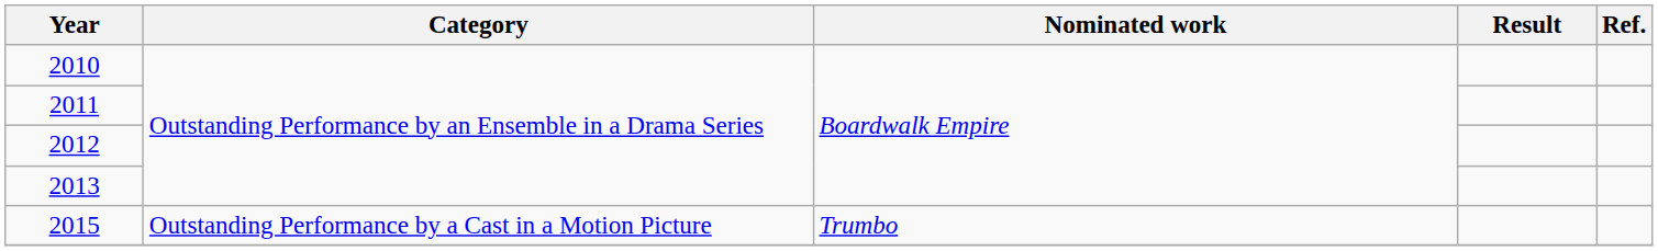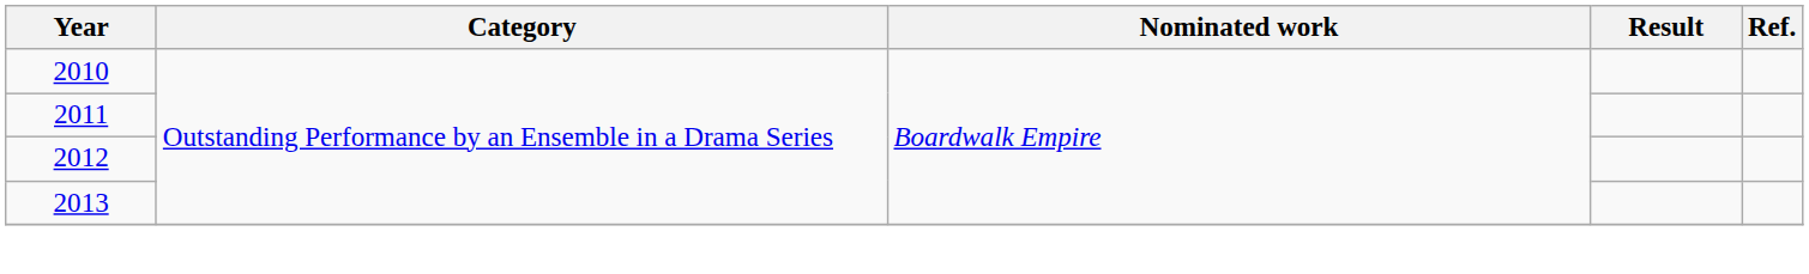 <table class=wikitable>
 <tr>
 <th scope="col" style="width:5em;">Year</th>
 <th scope="col" style="width:26em;">Category</th>
 <th scope="col" style="width:25em;">Nominated work</th>
 <th scope="col" style="width:5em;">Result</th>
 <th>Ref.</th>
 </tr>
 <tr>
 <td style="text-align:center;"><a href='#'>2010</a></td>
 <td rowspan=4><a href='#'>Outstanding Performance by an Ensemble in a Drama Series</a></td>
 <td rowspan=4><em><a href='#'>Boardwalk Empire</a></em></td>
 <td></td>
 <td></td>
 </tr>
 <tr>
 <td style="text-align:center;"><a href='#'>2011</a></td>
 <td></td>
 <td></td>
 </tr>
 <tr>
 <td style="text-align:center;"><a href='#'>2012</a></td>
 <td></td>
 <td></td>
 </tr>
 <tr>
 <td style="text-align:center;"><a href='#'>2013</a></td>
 <td></td>
 <td></td>
 </tr>
 <tr>
-<td style="text-align:center;"><a href='#'>2015</a></td>
-<td><a href='#'>Outstanding Performance by a Cast in a Motion Picture</a></td>
-<td><em><a href='#'>Trumbo</a></em></td>
-<td></td>
-<td></td>
-</tr>
-<tr>
 </tr>
 </table>
